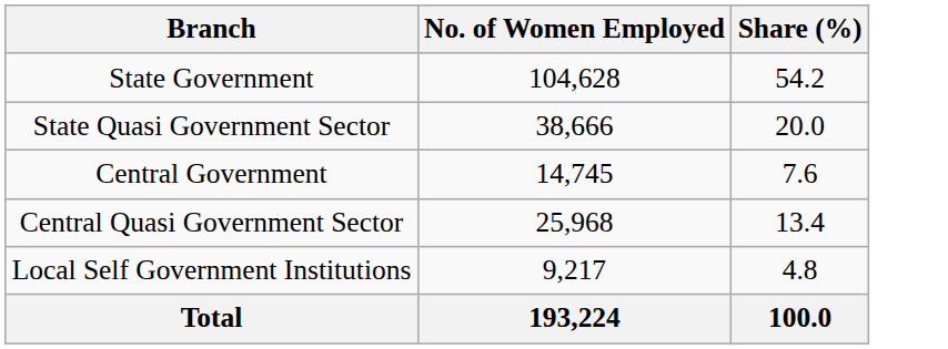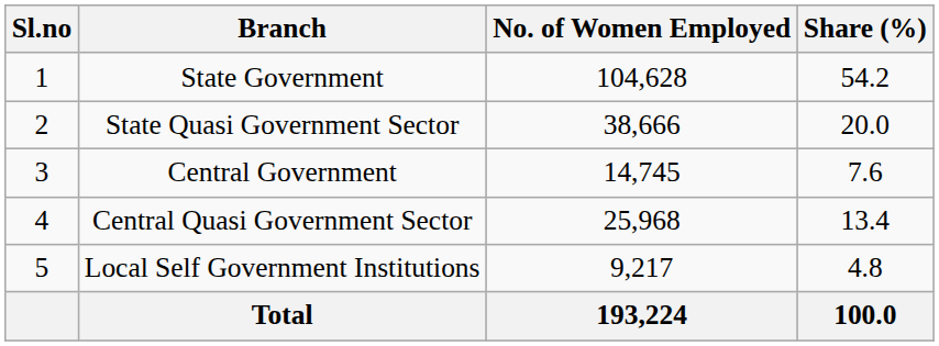 <table class="wikitable sortable" style="line-height:20px;text-align:center;">
 <tr>
+<th>Sl.no</th>
 <th>Branch</th>
 <th>No. of Women Employed</th>
 <th>Share (%)</th>
 </tr>
 <tr>
+<td>1</td>
 <td>State Government</td>
 <td>104,628</td>
 <td>54.2</td>
 </tr>
 <tr>
+<td>2</td>
 <td>State Quasi Government Sector</td>
 <td>38,666</td>
 <td>20.0</td>
 </tr>
 <tr>
+<td>3</td>
 <td>Central Government</td>
 <td>14,745</td>
 <td>7.6</td>
 </tr>
 <tr>
+<td>4</td>
 <td>Central Quasi Government Sector</td>
 <td>25,968</td>
 <td>13.4</td>
 </tr>
 <tr>
+<td>5</td>
 <td>Local Self Government Institutions</td>
 <td>9,217</td>
 <td>4.8</td>
 </tr>
 <tr>
+<th></th>
 <th>Total</th>
 <th>193,224</th>
 <th>100.0</th>
 </tr>
 </table>
